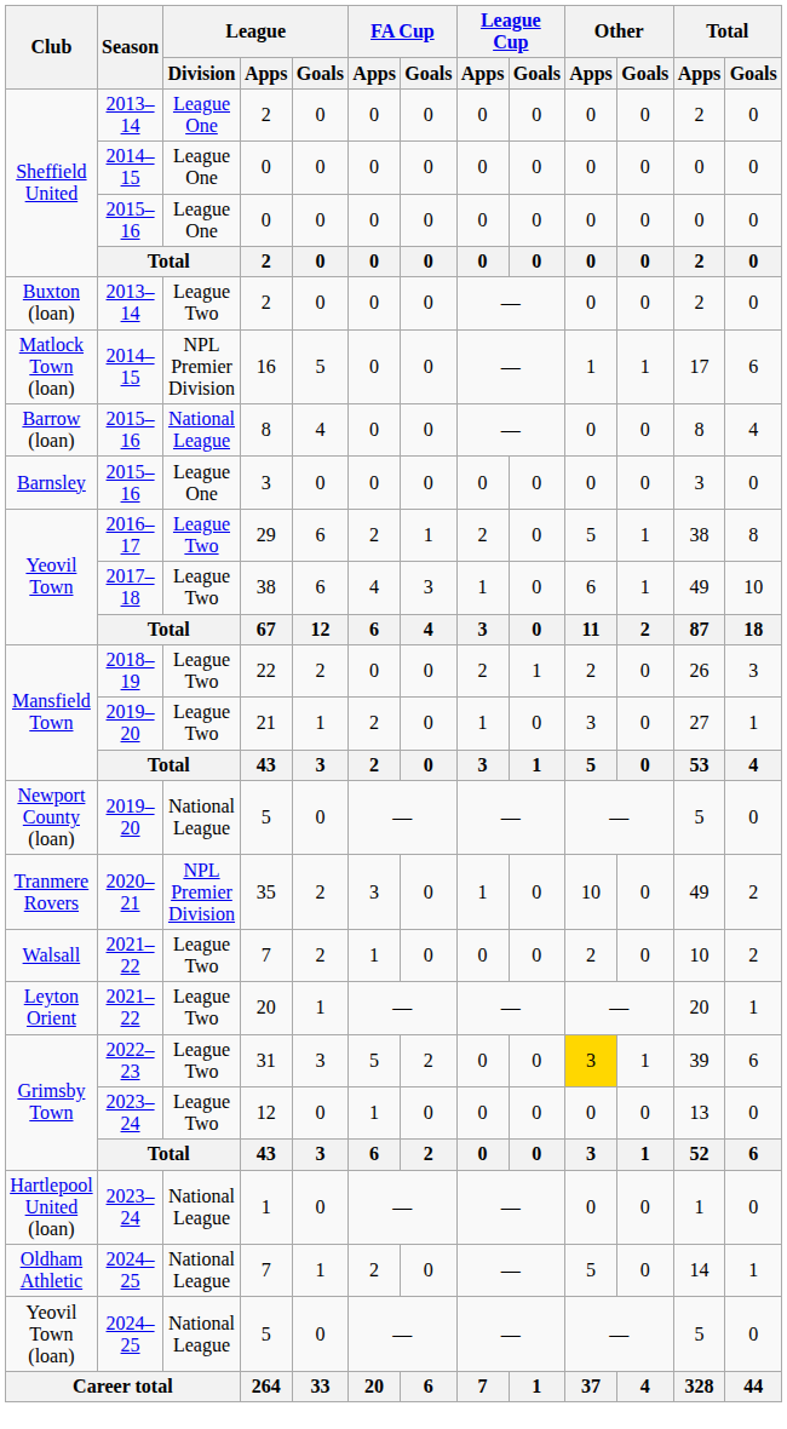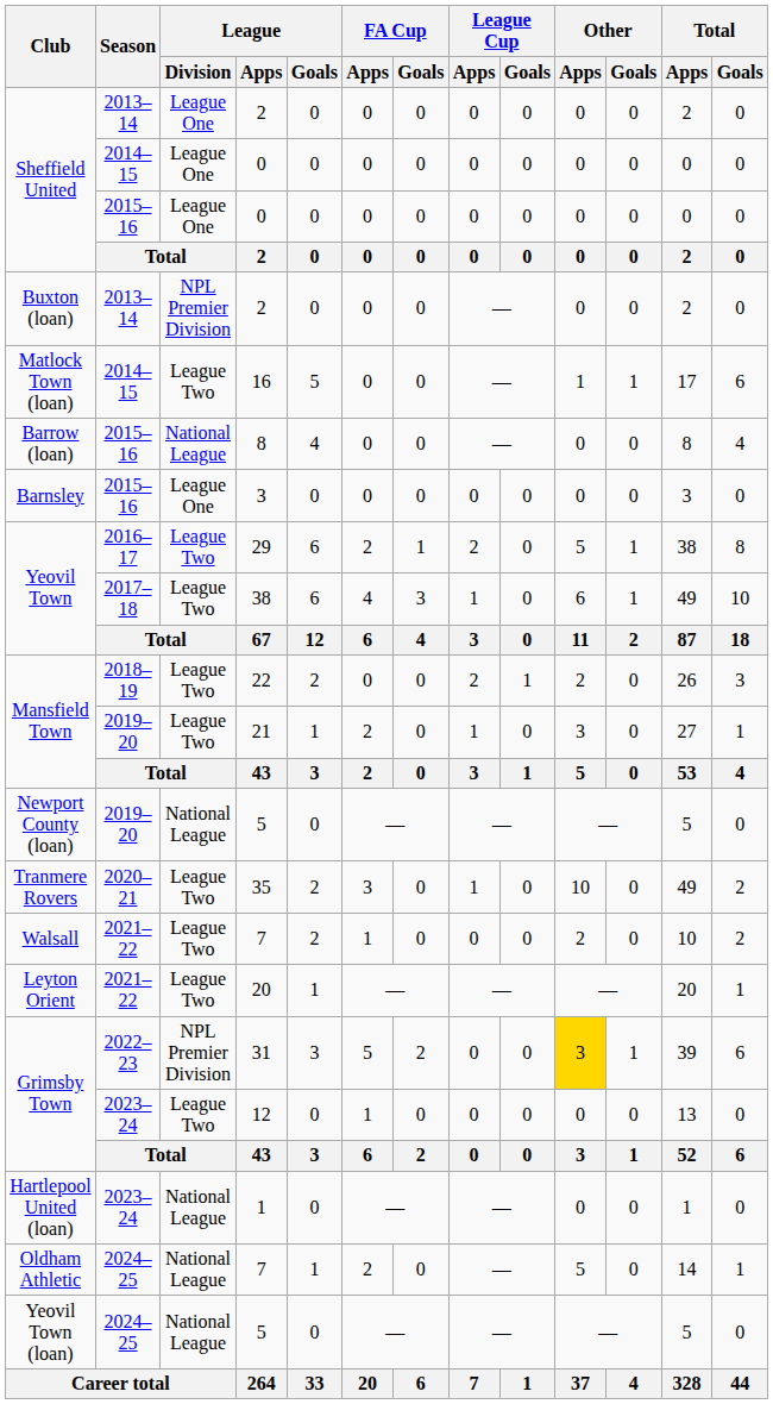 <table class="wikitable" style="text-align: center;">
 <tr>
 <th rowspan="2">Club</th>
 <th rowspan="2">Season</th>
 <th colspan="3">League</th>
 <th colspan="2"><a href='#'>FA Cup</a></th>
 <th colspan="2"><a href='#'>League Cup</a></th>
 <th colspan="2">Other</th>
 <th colspan="2">Total</th>
 </tr>
 <tr>
 <th>Division</th>
 <th>Apps</th>
 <th>Goals</th>
 <th>Apps</th>
 <th>Goals</th>
 <th>Apps</th>
 <th>Goals</th>
 <th>Apps</th>
 <th>Goals</th>
 <th>Apps</th>
 <th>Goals</th>
 </tr>
 <tr>
 <td rowspan="4"><a href='#'>Sheffield United</a></td>
 <td><a href='#'>2013–14</a></td>
 <td><a href='#'>League One</a></td>
 <td>2</td>
 <td>0</td>
 <td>0</td>
 <td>0</td>
 <td>0</td>
 <td>0</td>
 <td>0</td>
 <td>0</td>
 <td>2</td>
 <td>0</td>
 </tr>
 <tr>
 <td><a href='#'>2014–15</a></td>
 <td>League One</td>
 <td>0</td>
 <td>0</td>
 <td>0</td>
 <td>0</td>
 <td>0</td>
 <td>0</td>
 <td>0</td>
 <td>0</td>
 <td>0</td>
 <td>0</td>
 </tr>
 <tr>
 <td><a href='#'>2015–16</a></td>
 <td>League One</td>
 <td>0</td>
 <td>0</td>
 <td>0</td>
 <td>0</td>
 <td>0</td>
 <td>0</td>
 <td>0</td>
 <td>0</td>
 <td>0</td>
 <td>0</td>
 </tr>
 <tr>
 <th colspan="2">Total</th>
 <th>2</th>
 <th>0</th>
 <th>0</th>
 <th>0</th>
 <th>0</th>
 <th>0</th>
 <th>0</th>
 <th>0</th>
 <th>2</th>
 <th>0</th>
 </tr>
 <tr>
 <td><a href='#'>Buxton</a> (loan)</td>
 <td><a href='#'>2013–14</a></td>
-<td>League Two</td>
+<td><a href='#'>NPL Premier Division</a></td>
 <td>2</td>
 <td>0</td>
 <td>0</td>
 <td>0</td>
 <td colspan="2">—</td>
 <td>0</td>
 <td>0</td>
 <td>2</td>
 <td>0</td>
 </tr>
 <tr>
 <td><a href='#'>Matlock Town</a> (loan)</td>
 <td><a href='#'>2014–15</a></td>
-<td>NPL Premier Division</td>
+<td>League Two</td>
 <td>16</td>
 <td>5</td>
 <td>0</td>
 <td>0</td>
 <td colspan="2">—</td>
 <td>1</td>
 <td>1</td>
 <td>17</td>
 <td>6</td>
 </tr>
 <tr>
 <td><a href='#'>Barrow</a> (loan)</td>
 <td><a href='#'>2015–16</a></td>
 <td><a href='#'>National League</a></td>
 <td>8</td>
 <td>4</td>
 <td>0</td>
 <td>0</td>
 <td colspan="2">—</td>
 <td>0</td>
 <td>0</td>
 <td>8</td>
 <td>4</td>
 </tr>
 <tr>
 <td><a href='#'>Barnsley</a></td>
 <td><a href='#'>2015–16</a></td>
 <td>League One</td>
 <td>3</td>
 <td>0</td>
 <td>0</td>
 <td>0</td>
 <td>0</td>
 <td>0</td>
 <td>0</td>
 <td>0</td>
 <td>3</td>
 <td>0</td>
 </tr>
 <tr>
 <td rowspan="3"><a href='#'>Yeovil Town</a></td>
 <td><a href='#'>2016–17</a></td>
 <td><a href='#'>League Two</a></td>
 <td>29</td>
 <td>6</td>
 <td>2</td>
 <td>1</td>
 <td>2</td>
 <td>0</td>
 <td>5</td>
 <td>1</td>
 <td>38</td>
 <td>8</td>
 </tr>
 <tr>
 <td><a href='#'>2017–18</a></td>
 <td>League Two</td>
 <td>38</td>
 <td>6</td>
 <td>4</td>
 <td>3</td>
 <td>1</td>
 <td>0</td>
 <td>6</td>
 <td>1</td>
 <td>49</td>
 <td>10</td>
 </tr>
 <tr>
 <th colspan="2">Total</th>
 <th>67</th>
 <th>12</th>
 <th>6</th>
 <th>4</th>
 <th>3</th>
 <th>0</th>
 <th>11</th>
 <th>2</th>
 <th>87</th>
 <th>18</th>
 </tr>
 <tr>
 <td rowspan="3"><a href='#'>Mansfield Town</a></td>
 <td><a href='#'>2018–19</a></td>
 <td>League Two</td>
 <td>22</td>
 <td>2</td>
 <td>0</td>
 <td>0</td>
 <td>2</td>
 <td>1</td>
 <td>2</td>
 <td>0</td>
 <td>26</td>
 <td>3</td>
 </tr>
 <tr>
 <td><a href='#'>2019–20</a></td>
 <td>League Two</td>
 <td>21</td>
 <td>1</td>
 <td>2</td>
 <td>0</td>
 <td>1</td>
 <td>0</td>
 <td>3</td>
 <td>0</td>
 <td>27</td>
 <td>1</td>
 </tr>
 <tr>
 <th colspan="2">Total</th>
 <th>43</th>
 <th>3</th>
 <th>2</th>
 <th>0</th>
 <th>3</th>
 <th>1</th>
 <th>5</th>
 <th>0</th>
 <th>53</th>
 <th>4</th>
 </tr>
 <tr>
 <td><a href='#'>Newport County</a> (loan)</td>
 <td><a href='#'>2019–20</a></td>
 <td>National League</td>
 <td>5</td>
 <td>0</td>
 <td colspan="2">—</td>
 <td colspan="2">—</td>
 <td colspan="2">—</td>
 <td>5</td>
 <td>0</td>
 </tr>
 <tr>
 <td><a href='#'>Tranmere Rovers</a></td>
 <td><a href='#'>2020–21</a></td>
-<td><a href='#'>NPL Premier Division</a></td>
+<td>League Two</td>
 <td>35</td>
 <td>2</td>
 <td>3</td>
 <td>0</td>
 <td>1</td>
 <td>0</td>
 <td>10</td>
 <td>0</td>
 <td>49</td>
 <td>2</td>
 </tr>
 <tr>
 <td><a href='#'>Walsall</a></td>
 <td><a href='#'>2021–22</a></td>
 <td>League Two</td>
 <td>7</td>
 <td>2</td>
 <td>1</td>
 <td>0</td>
 <td>0</td>
 <td>0</td>
 <td>2</td>
 <td>0</td>
 <td>10</td>
 <td>2</td>
 </tr>
 <tr>
 <td><a href='#'>Leyton Orient</a></td>
 <td><a href='#'>2021–22</a></td>
 <td>League Two</td>
 <td>20</td>
 <td>1</td>
 <td colspan="2">—</td>
 <td colspan="2">—</td>
 <td colspan="2">—</td>
 <td>20</td>
 <td>1</td>
 </tr>
 <tr>
 <td rowspan="3"><a href='#'>Grimsby Town</a></td>
 <td><a href='#'>2022–23</a></td>
-<td>League Two</td>
+<td>NPL Premier Division</td>
 <td>31</td>
 <td>3</td>
 <td>5</td>
 <td>2</td>
 <td>0</td>
 <td>0</td>
 <td style="background: gold;">3</td>
 <td>1</td>
 <td>39</td>
 <td>6</td>
 </tr>
 <tr>
 <td><a href='#'>2023–24</a></td>
 <td>League Two</td>
 <td>12</td>
 <td>0</td>
 <td>1</td>
 <td>0</td>
 <td>0</td>
 <td>0</td>
 <td>0</td>
 <td>0</td>
 <td>13</td>
 <td>0</td>
 </tr>
 <tr>
 <th colspan="2">Total</th>
 <th>43</th>
 <th>3</th>
 <th>6</th>
 <th>2</th>
 <th>0</th>
 <th>0</th>
 <th>3</th>
 <th>1</th>
 <th>52</th>
 <th>6</th>
 </tr>
 <tr>
 <td><a href='#'>Hartlepool United</a> (loan)</td>
 <td><a href='#'>2023–24</a></td>
 <td>National League</td>
 <td>1</td>
 <td>0</td>
 <td colspan="2">—</td>
 <td colspan="2">—</td>
 <td>0</td>
 <td>0</td>
 <td>1</td>
 <td>0</td>
 </tr>
 <tr>
 <td><a href='#'>Oldham Athletic</a></td>
 <td><a href='#'>2024–25</a></td>
 <td>National League</td>
 <td>7</td>
 <td>1</td>
 <td>2</td>
 <td>0</td>
 <td colspan="2">—</td>
 <td>5</td>
 <td>0</td>
 <td>14</td>
 <td>1</td>
 </tr>
 <tr>
 <td>Yeovil Town (loan)</td>
 <td><a href='#'>2024–25</a></td>
 <td>National League</td>
 <td>5</td>
 <td>0</td>
 <td colspan="2">—</td>
 <td colspan="2">—</td>
 <td colspan="2">—</td>
 <td>5</td>
 <td>0</td>
 </tr>
 <tr>
 <th colspan="3">Career total</th>
 <th>264</th>
 <th>33</th>
 <th>20</th>
 <th>6</th>
 <th>7</th>
 <th>1</th>
 <th>37</th>
 <th>4</th>
 <th>328</th>
 <th>44</th>
 </tr>
 </table>
